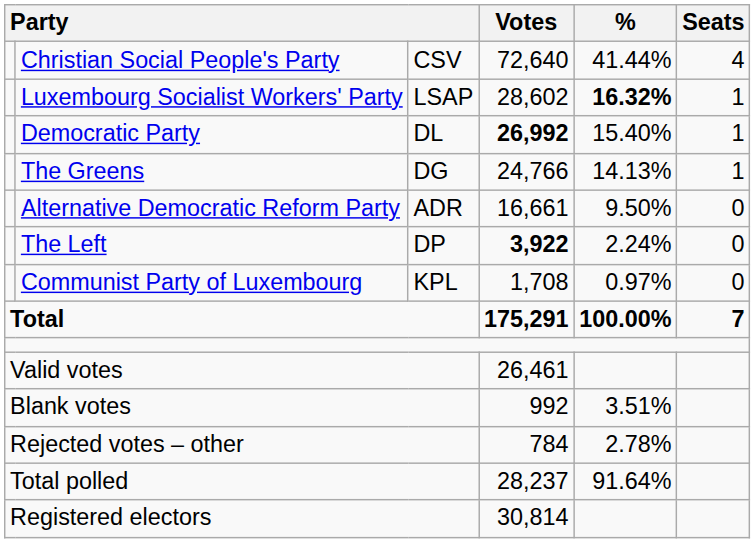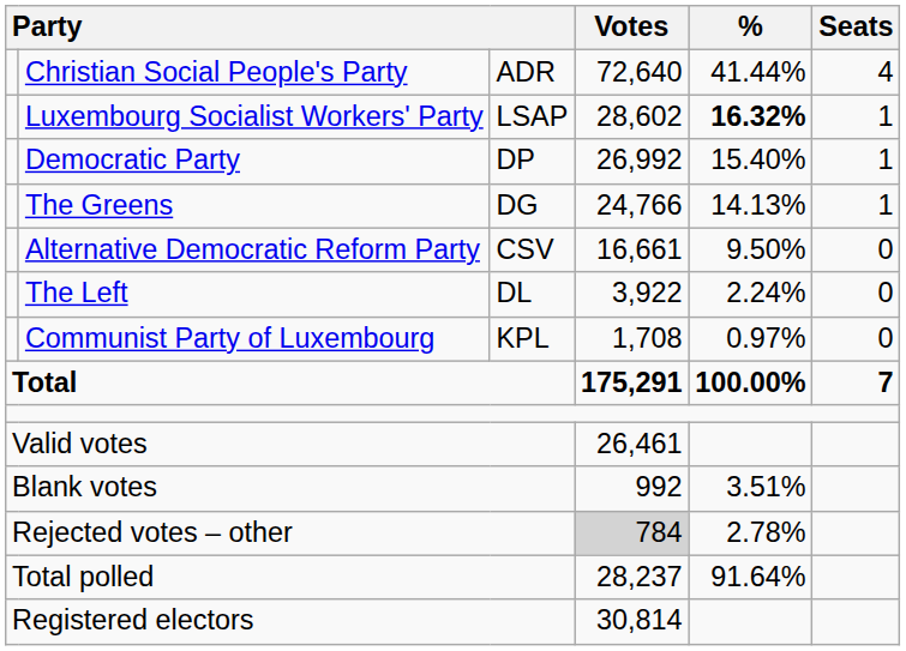 <table class="wikitable" border="1" style="text-align:right;">
 <tr>
 <th style="text-align:left;" valign=bottom colspan=3>Party</th>
 <th align=center valign=bottom width="50">Votes</th>
 <th align=center valign=bottom width="50">%</th>
 <th align=center>Seats</th>
 </tr>
 <tr>
 <td></td>
 <td align=left><a href='#'>Christian Social People's Party</a></td>
-<td align=left>CSV</td>
+<td align=left>ADR</td>
 <td>72,640</td>
 <td>41.44%</td>
 <td>4</td>
 </tr>
 <tr>
 <td></td>
 <td align=left><a href='#'>Luxembourg Socialist Workers' Party</a></td>
 <td align=left>LSAP</td>
 <td>28,602</td>
 <td><strong>16.32%</strong></td>
 <td>1</td>
 </tr>
 <tr>
 <td></td>
 <td align=left><a href='#'>Democratic Party</a></td>
-<td align=left>DL</td>
-<td><strong>26,992</strong></td>
+<td align=left>DP</td>
+<td>26,992</td>
 <td>15.40%</td>
 <td>1</td>
 </tr>
 <tr>
 <td></td>
 <td align=left><a href='#'>The Greens</a></td>
 <td align=left>DG</td>
 <td>24,766</td>
 <td>14.13%</td>
 <td>1</td>
 </tr>
 <tr>
 <td></td>
 <td align=left><a href='#'>Alternative Democratic Reform Party</a></td>
-<td align=left>ADR</td>
+<td align=left>CSV</td>
 <td>16,661</td>
 <td>9.50%</td>
 <td>0</td>
 </tr>
 <tr>
 <td></td>
 <td align=left><a href='#'>The Left</a></td>
-<td align=left>DP</td>
-<td><strong>3,922</strong></td>
+<td align=left>DL</td>
+<td>3,922</td>
 <td>2.24%</td>
 <td>0</td>
 </tr>
 <tr>
 <td></td>
 <td align=left><a href='#'>Communist Party of Luxembourg</a></td>
 <td align=left>KPL</td>
 <td>1,708</td>
 <td>0.97%</td>
 <td>0</td>
 </tr>
 <tr style="font-weight:bold">
 <td align=left colspan=3>Total</td>
 <td>175,291</td>
 <td>100.00%</td>
 <td>7</td>
 </tr>
 <tr>
 <td colspan=6 height="2"></td>
 </tr>
 <tr>
 <td align=left colspan=3>Valid votes</td>
 <td>26,461</td>
 <td></td>
 <td></td>
 </tr>
 <tr>
 <td align=left colspan=3>Blank votes</td>
 <td>992</td>
 <td>3.51%</td>
 <td></td>
 </tr>
 <tr>
 <td align=left colspan=3>Rejected votes – other</td>
-<td>784</td>
+<td style="background: lightgrey;">784</td>
 <td>2.78%</td>
 <td></td>
 </tr>
 <tr>
 <td align=left colspan=3>Total polled</td>
 <td>28,237</td>
 <td>91.64%</td>
 <td></td>
 </tr>
 <tr>
 <td align=left colspan=3>Registered electors</td>
 <td>30,814</td>
 <td></td>
 <td></td>
 </tr>
 </table>
